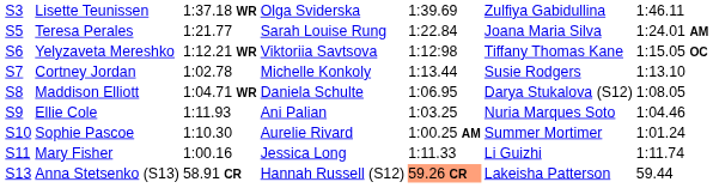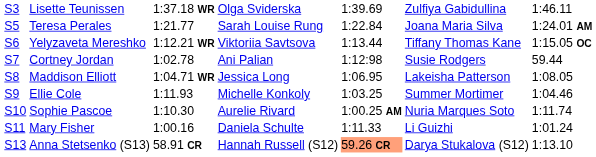 <table>
 <tr>
 <td><a href='#'>S3</a></td>
 <td><a href='#'>Lisette Teunissen</a><br></td>
 <td>1:37.18 <small><strong>WR</strong></small></td>
 <td><a href='#'>Olga Sviderska</a><br></td>
 <td>1:39.69</td>
 <td><a href='#'>Zulfiya Gabidullina</a><br></td>
 <td>1:46.11</td>
 </tr>
 <tr>
 <td><a href='#'>S5</a></td>
 <td><a href='#'>Teresa Perales</a><br></td>
 <td>1:21.77</td>
 <td><a href='#'>Sarah Louise Rung</a><br></td>
 <td>1:22.84</td>
 <td><a href='#'>Joana Maria Silva</a><br></td>
 <td>1:24.01 <small><strong>AM</strong></small></td>
 </tr>
 <tr>
 <td><a href='#'>S6</a></td>
 <td><a href='#'>Yelyzaveta Mereshko</a><br></td>
 <td>1:12.21 <small><strong>WR</strong></small></td>
 <td><a href='#'>Viktoriia Savtsova</a><br></td>
-<td>1:12:98</td>
+<td>1:13.44</td>
 <td><a href='#'>Tiffany Thomas Kane</a><br></td>
 <td>1:15.05 <small><strong>OC</strong></small></td>
 </tr>
 <tr>
 <td><a href='#'>S7</a></td>
 <td><a href='#'>Cortney Jordan</a><br></td>
 <td>1:02.78</td>
-<td><a href='#'>Michelle Konkoly</a><br></td>
-<td>1:13.44</td>
+<td><a href='#'>Ani Palian</a><br></td>
+<td>1:12:98</td>
 <td><a href='#'>Susie Rodgers</a><br></td>
-<td>1:13.10</td>
+<td>59.44</td>
 </tr>
 <tr>
 <td><a href='#'>S8</a></td>
 <td><a href='#'>Maddison Elliott</a><br></td>
 <td>1:04.71 <small><strong>WR</strong></small></td>
-<td><a href='#'>Daniela Schulte</a><br></td>
+<td><a href='#'>Jessica Long</a><br></td>
 <td>1:06.95</td>
-<td><a href='#'>Darya Stukalova</a> (S12)<br></td>
+<td><a href='#'>Lakeisha Patterson</a><br></td>
 <td>1:08.05</td>
 </tr>
 <tr>
 <td><a href='#'>S9</a></td>
 <td><a href='#'>Ellie Cole</a><br></td>
 <td>1:11.93</td>
-<td><a href='#'>Ani Palian</a><br></td>
+<td><a href='#'>Michelle Konkoly</a><br></td>
 <td>1:03.25</td>
-<td><a href='#'>Nuria Marques Soto</a><br></td>
+<td><a href='#'>Summer Mortimer</a><br></td>
 <td>1:04.46</td>
 </tr>
 <tr>
 <td><a href='#'>S10</a></td>
 <td><a href='#'>Sophie Pascoe</a><br></td>
 <td>1:10.30</td>
 <td><a href='#'>Aurelie Rivard</a><br></td>
 <td>1:00.25 <small><strong>AM</strong></small></td>
-<td><a href='#'>Summer Mortimer</a><br></td>
-<td>1:01.24</td>
+<td><a href='#'>Nuria Marques Soto</a><br></td>
+<td>1:11.74</td>
 </tr>
 <tr>
 <td><a href='#'>S11</a></td>
 <td><a href='#'>Mary Fisher</a><br></td>
 <td>1:00.16</td>
-<td><a href='#'>Jessica Long</a><br></td>
+<td><a href='#'>Daniela Schulte</a><br></td>
 <td>1:11.33</td>
 <td><a href='#'>Li Guizhi</a><br></td>
-<td>1:11.74</td>
+<td>1:01.24</td>
 </tr>
 <tr>
 <td><a href='#'>S13</a></td>
 <td><a href='#'>Anna Stetsenko</a> (S13)<br></td>
 <td>58.91 <small><strong>CR</strong></small></td>
 <td><a href='#'>Hannah Russell</a> (S12)<br></td>
 <td style="background: lightsalmon;">59.26 <small><strong>CR</strong></small></td>
-<td><a href='#'>Lakeisha Patterson</a><br></td>
-<td>59.44</td>
+<td><a href='#'>Darya Stukalova</a> (S12)<br></td>
+<td>1:13.10</td>
 </tr>
 </table>
